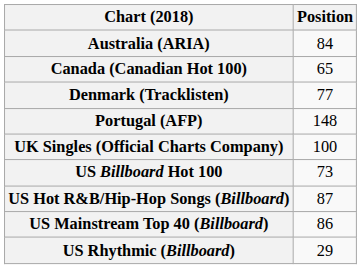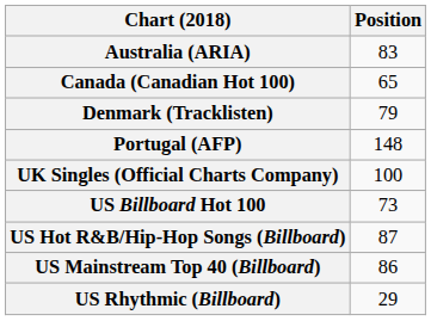 <table class="wikitable sortable plainrowheaders" style="text-align:center">
 <tr>
 <th scope="col">Chart (2018)</th>
 <th scope="col">Position</th>
 </tr>
 <tr>
 <th scope="row">Australia (ARIA)</th>
-<td>84</td>
+<td>83</td>
 </tr>
 <tr>
 <th scope="row">Canada (Canadian Hot 100)</th>
 <td>65</td>
 </tr>
 <tr>
 <th scope="row">Denmark (Tracklisten)</th>
-<td>77</td>
+<td>79</td>
 </tr>
 <tr>
 <th scope="row">Portugal (AFP)</th>
 <td>148</td>
 </tr>
 <tr>
 <th scope="row">UK Singles (Official Charts Company)</th>
 <td>100</td>
 </tr>
 <tr>
 <th scope="row">US <em>Billboard</em> Hot 100</th>
 <td>73</td>
 </tr>
 <tr>
 <th scope="row">US Hot R&B/Hip-Hop Songs (<em>Billboard</em>)</th>
 <td>87</td>
 </tr>
 <tr>
 <th scope="row">US Mainstream Top 40 (<em>Billboard</em>)</th>
 <td>86</td>
 </tr>
 <tr>
 <th scope="row">US Rhythmic (<em>Billboard</em>)</th>
 <td>29</td>
 </tr>
 </table>
